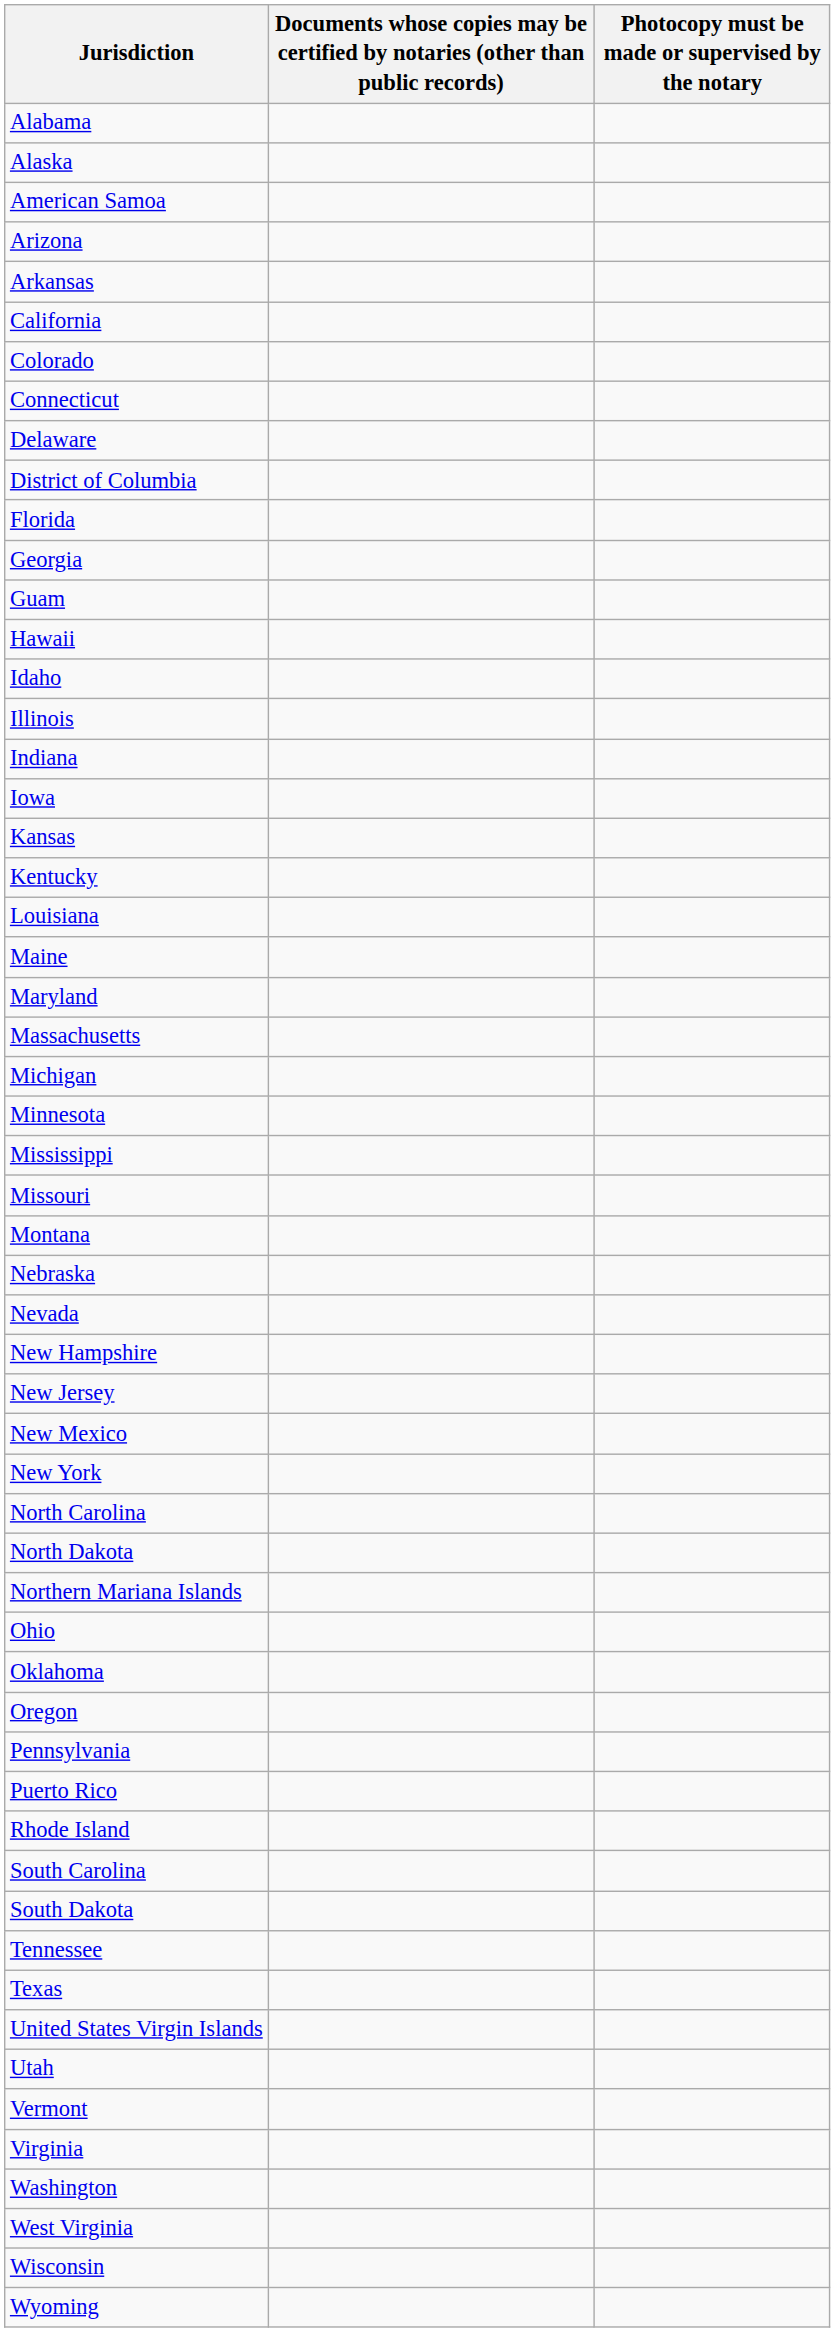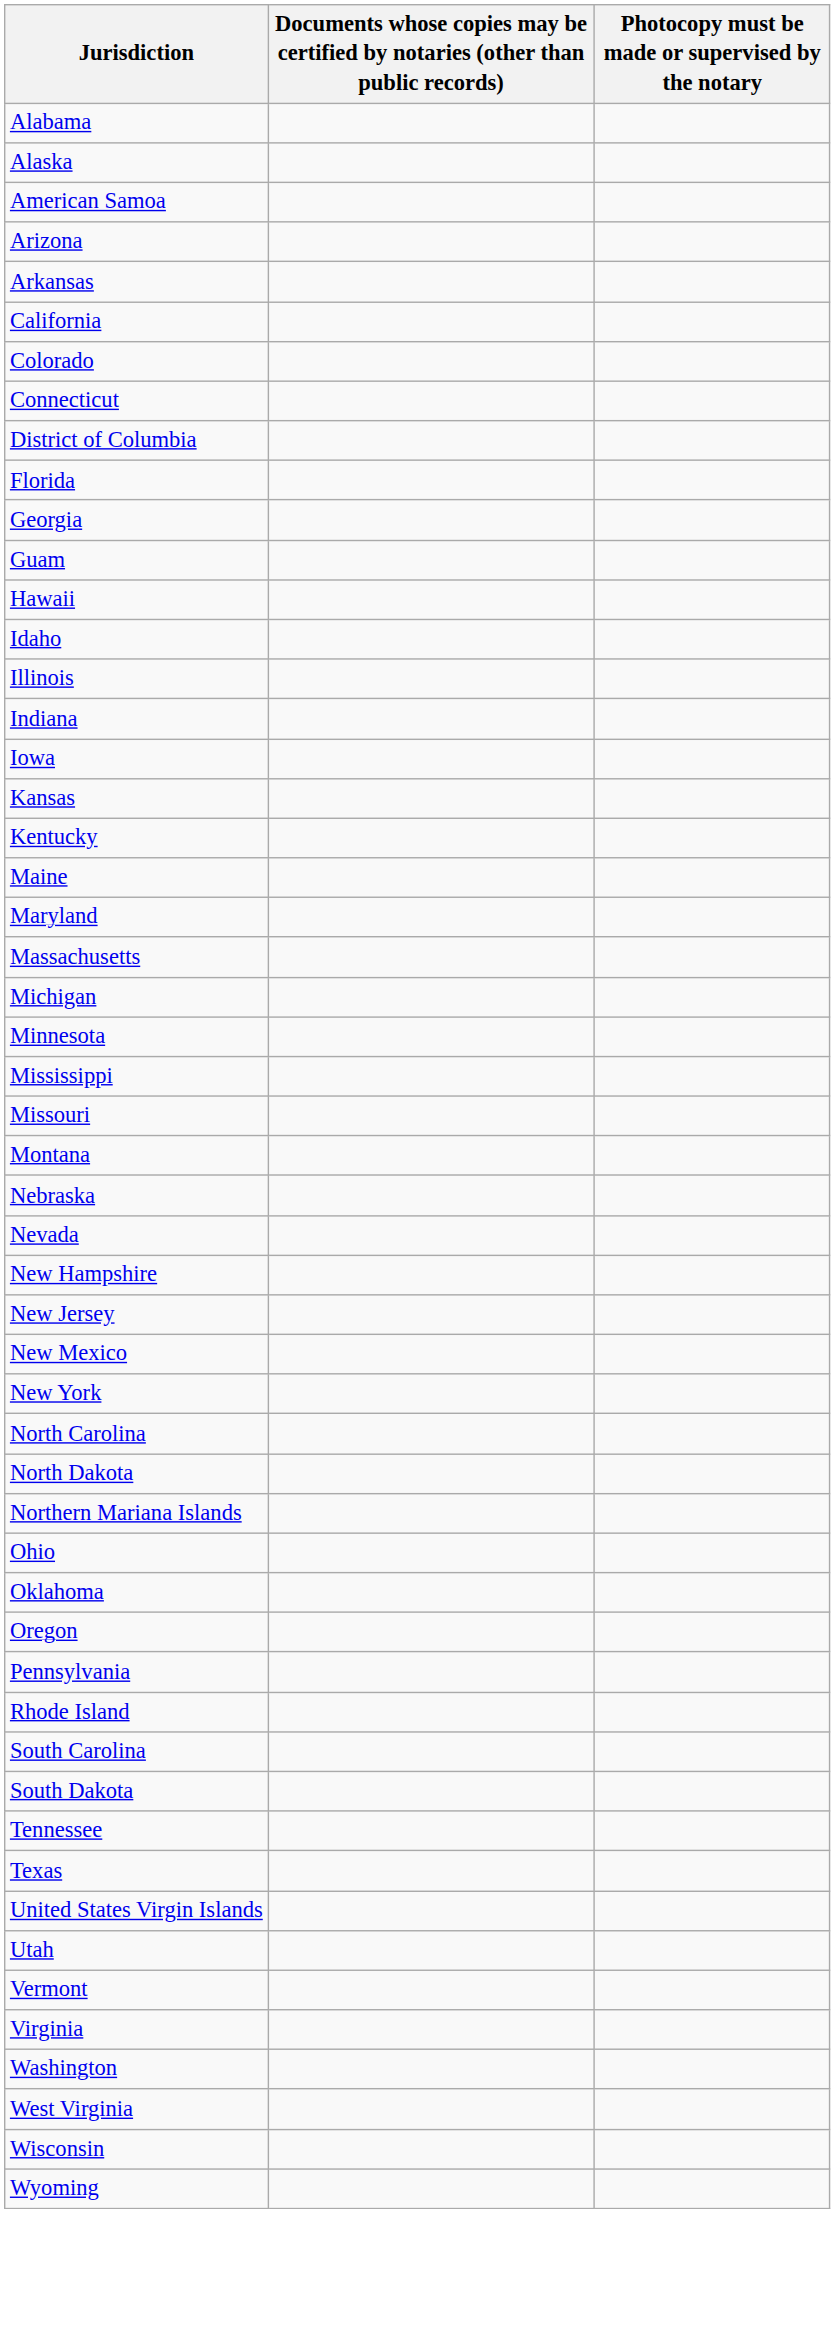 <table class="wikitable sortable" style=line-height:1.3>
 <tr>
 <th>Jurisdiction</th>
 <th style=max-width:14em>Documents whose copies may be certified by notaries (other than public records)</th>
 <th style=max-width:10em>Photocopy must be made or supervised by the notary</th>
 </tr>
 <tr>
 <td><a href='#'>Alabama</a></td>
 <td></td>
 <td></td>
 </tr>
 <tr>
 <td><a href='#'>Alaska</a></td>
 <td></td>
 <td></td>
 </tr>
 <tr>
 <td><a href='#'>American Samoa</a></td>
 <td></td>
 <td></td>
 </tr>
 <tr>
 <td><a href='#'>Arizona</a></td>
 <td></td>
 <td></td>
 </tr>
 <tr>
 <td><a href='#'>Arkansas</a></td>
 <td></td>
 <td></td>
 </tr>
 <tr>
 <td><a href='#'>California</a></td>
 <td></td>
 <td></td>
 </tr>
 <tr>
 <td><a href='#'>Colorado</a></td>
 <td></td>
 <td></td>
 </tr>
 <tr>
 <td><a href='#'>Connecticut</a></td>
-<td></td>
-<td></td>
-</tr>
-<tr>
-<td><a href='#'>Delaware</a></td>
 <td></td>
 <td></td>
 </tr>
 <tr>
 <td><a href='#'>District of Columbia</a></td>
 <td></td>
 <td></td>
 </tr>
 <tr>
 <td><a href='#'>Florida</a></td>
 <td></td>
 <td></td>
 </tr>
 <tr>
 <td><a href='#'>Georgia</a></td>
 <td></td>
 <td></td>
 </tr>
 <tr>
 <td><a href='#'>Guam</a></td>
 <td></td>
 <td></td>
 </tr>
 <tr>
 <td><a href='#'>Hawaii</a></td>
 <td></td>
 <td></td>
 </tr>
 <tr>
 <td><a href='#'>Idaho</a></td>
 <td></td>
 <td></td>
 </tr>
 <tr>
 <td><a href='#'>Illinois</a></td>
 <td></td>
 <td></td>
 </tr>
 <tr>
 <td><a href='#'>Indiana</a></td>
 <td></td>
 <td></td>
 </tr>
 <tr>
 <td><a href='#'>Iowa</a></td>
 <td></td>
 <td></td>
 </tr>
 <tr>
 <td><a href='#'>Kansas</a></td>
 <td></td>
 <td></td>
 </tr>
 <tr>
 <td><a href='#'>Kentucky</a></td>
-<td></td>
-<td></td>
-</tr>
-<tr>
-<td><a href='#'>Louisiana</a></td>
 <td></td>
 <td></td>
 </tr>
 <tr>
 <td><a href='#'>Maine</a></td>
 <td></td>
 <td></td>
 </tr>
 <tr>
 <td><a href='#'>Maryland</a></td>
 <td></td>
 <td></td>
 </tr>
 <tr>
 <td><a href='#'>Massachusetts</a></td>
 <td></td>
 <td></td>
 </tr>
 <tr>
 <td><a href='#'>Michigan</a></td>
 <td></td>
 <td></td>
 </tr>
 <tr>
 <td><a href='#'>Minnesota</a></td>
 <td></td>
 <td></td>
 </tr>
 <tr>
 <td><a href='#'>Mississippi</a></td>
 <td></td>
 <td></td>
 </tr>
 <tr>
 <td><a href='#'>Missouri</a></td>
 <td></td>
 <td></td>
 </tr>
 <tr>
 <td><a href='#'>Montana</a></td>
 <td></td>
 <td></td>
 </tr>
 <tr>
 <td><a href='#'>Nebraska</a></td>
 <td></td>
 <td></td>
 </tr>
 <tr>
 <td><a href='#'>Nevada</a></td>
 <td></td>
 <td></td>
 </tr>
 <tr>
 <td><a href='#'>New Hampshire</a></td>
 <td></td>
 <td></td>
 </tr>
 <tr>
 <td><a href='#'>New Jersey</a></td>
 <td></td>
 <td></td>
 </tr>
 <tr>
 <td><a href='#'>New Mexico</a></td>
 <td></td>
 <td></td>
 </tr>
 <tr>
 <td><a href='#'>New York</a></td>
 <td></td>
 <td></td>
 </tr>
 <tr>
 <td><a href='#'>North Carolina</a></td>
 <td></td>
 <td></td>
 </tr>
 <tr>
 <td><a href='#'>North Dakota</a></td>
 <td></td>
 <td></td>
 </tr>
 <tr>
 <td><a href='#'>Northern Mariana Islands</a></td>
 <td></td>
 <td></td>
 </tr>
 <tr>
 <td><a href='#'>Ohio</a></td>
 <td></td>
 <td></td>
 </tr>
 <tr>
 <td><a href='#'>Oklahoma</a></td>
 <td></td>
 <td></td>
 </tr>
 <tr>
 <td><a href='#'>Oregon</a></td>
 <td></td>
 <td></td>
 </tr>
 <tr>
 <td><a href='#'>Pennsylvania</a></td>
 <td></td>
 <td></td>
 </tr>
 <tr>
-<td><a href='#'>Puerto Rico</a></td>
-<td></td>
-<td></td>
-</tr>
-<tr>
 <td><a href='#'>Rhode Island</a></td>
 <td></td>
 <td></td>
 </tr>
 <tr>
 <td><a href='#'>South Carolina</a></td>
 <td></td>
 <td></td>
 </tr>
 <tr>
 <td><a href='#'>South Dakota</a></td>
 <td></td>
 <td></td>
 </tr>
 <tr>
 <td><a href='#'>Tennessee</a></td>
 <td></td>
 <td></td>
 </tr>
 <tr>
 <td><a href='#'>Texas</a></td>
 <td></td>
 <td></td>
 </tr>
 <tr>
 <td><a href='#'>United States Virgin Islands</a></td>
 <td></td>
 <td></td>
 </tr>
 <tr>
 <td><a href='#'>Utah</a></td>
 <td></td>
 <td></td>
 </tr>
 <tr>
 <td><a href='#'>Vermont</a></td>
 <td></td>
 <td></td>
 </tr>
 <tr>
 <td><a href='#'>Virginia</a></td>
 <td></td>
 <td></td>
 </tr>
 <tr>
 <td><a href='#'>Washington</a></td>
 <td></td>
 <td></td>
 </tr>
 <tr>
 <td><a href='#'>West Virginia</a></td>
 <td></td>
 <td></td>
 </tr>
 <tr>
 <td><a href='#'>Wisconsin</a></td>
 <td></td>
 <td></td>
 </tr>
 <tr>
 <td><a href='#'>Wyoming</a></td>
 <td></td>
 <td></td>
 </tr>
 </table>
